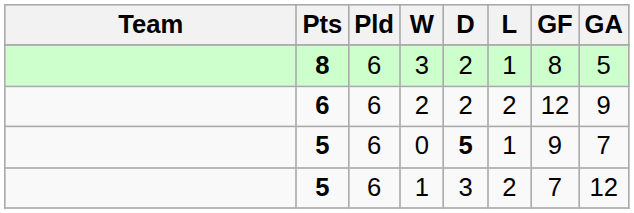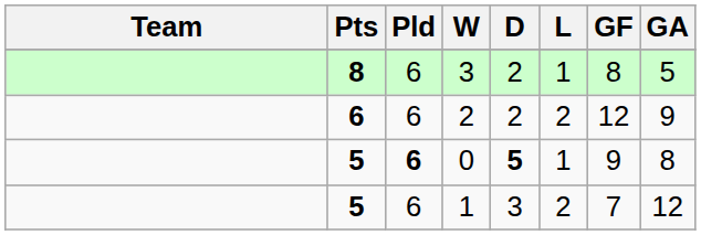 <table class="wikitable" style="text-align: center;">
 <tr>
 <th width=175>Team</th>
 <th width=20 abbr="Points">Pts</th>
 <th width=20 abbr="Played">Pld</th>
 <th width=20 abbr="Won">W</th>
 <th width=20 abbr="Drawn">D</th>
 <th width=20 abbr="Lost">L</th>
 <th width=20 abbr="Goals for">GF</th>
 <th width=20 abbr="Goals against">GA</th>
 </tr>
 <tr style="background:#ffffff;">
 </tr>
 <tr align=center bgcolor=ccffcc>
 <td style="text-align:left;"></td>
 <td><strong>8</strong></td>
 <td>6</td>
 <td>3</td>
 <td>2</td>
 <td>1</td>
 <td>8</td>
 <td>5</td>
 </tr>
 <tr align=center>
 <td style="text-align:left;"></td>
 <td><strong>6</strong></td>
 <td>6</td>
 <td>2</td>
 <td>2</td>
 <td>2</td>
 <td>12</td>
 <td>9</td>
 </tr>
 <tr align=center>
 <td style="text-align:left;"></td>
 <td><strong>5</strong></td>
-<td>6</td>
+<td><strong>6</strong></td>
 <td>0</td>
 <td><strong>5</strong></td>
 <td>1</td>
 <td>9</td>
-<td>7</td>
+<td>8</td>
 </tr>
 <tr align=center>
 <td style="text-align:left;"></td>
 <td><strong>5</strong></td>
 <td>6</td>
 <td>1</td>
 <td>3</td>
 <td>2</td>
 <td>7</td>
 <td>12</td>
 </tr>
 </table>
